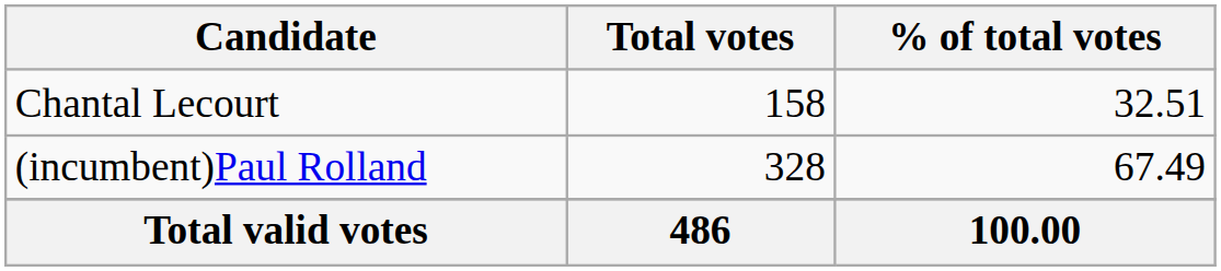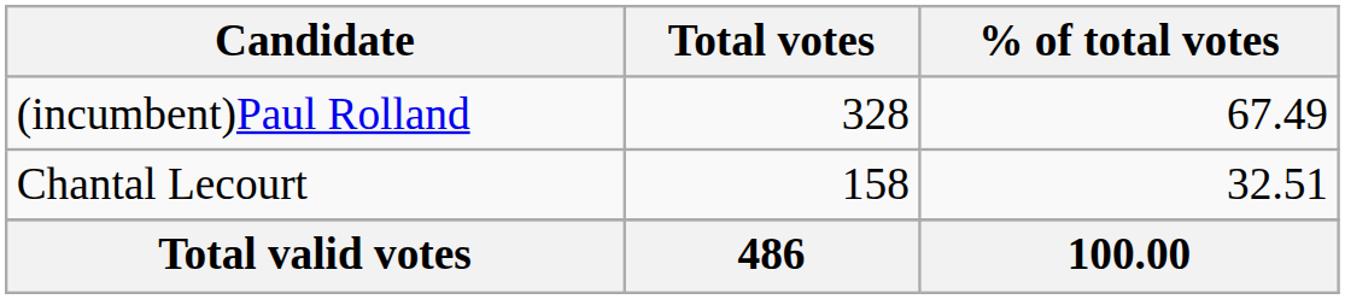 <table class="wikitable" width="475">
 <tr>
 <th align="left">Candidate</th>
 <th align="right">Total votes</th>
 <th align="right">% of total votes</th>
 </tr>
 <tr>
+<td align="left">(incumbent)<a href='#'>Paul Rolland</a></td>
+<td align="right">328</td>
+<td align="right">67.49</td>
+</tr>
+<tr>
 <td align="left">Chantal Lecourt</td>
 <td align="right">158</td>
 <td align="right">32.51</td>
-</tr>
-<tr>
-<td align="left">(incumbent)<a href='#'>Paul Rolland</a></td>
-<td align="right">328</td>
-<td align="right">67.49</td>
 </tr>
 <tr>
 </tr>
 <tr bgcolor="#EEEEEE">
 <th align="left">Total valid votes</th>
 <th align="right"><strong>486</strong></th>
 <th align="right"><strong>100.00</strong></th>
 </tr>
 </table>
